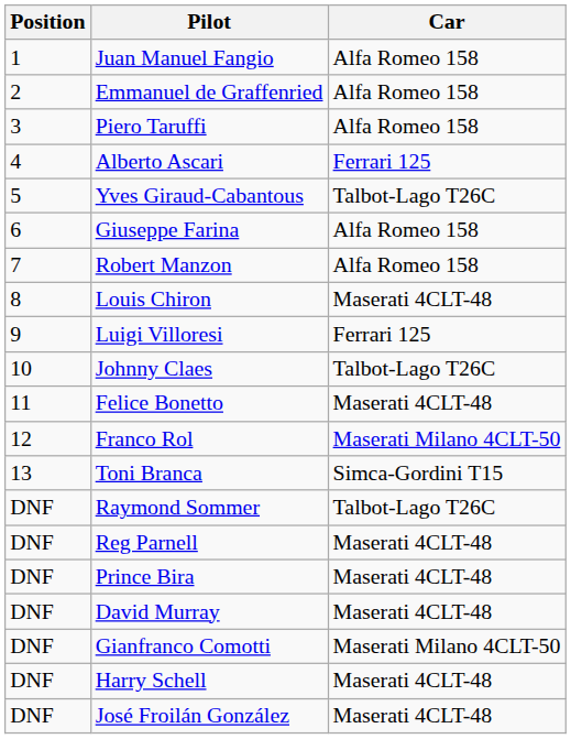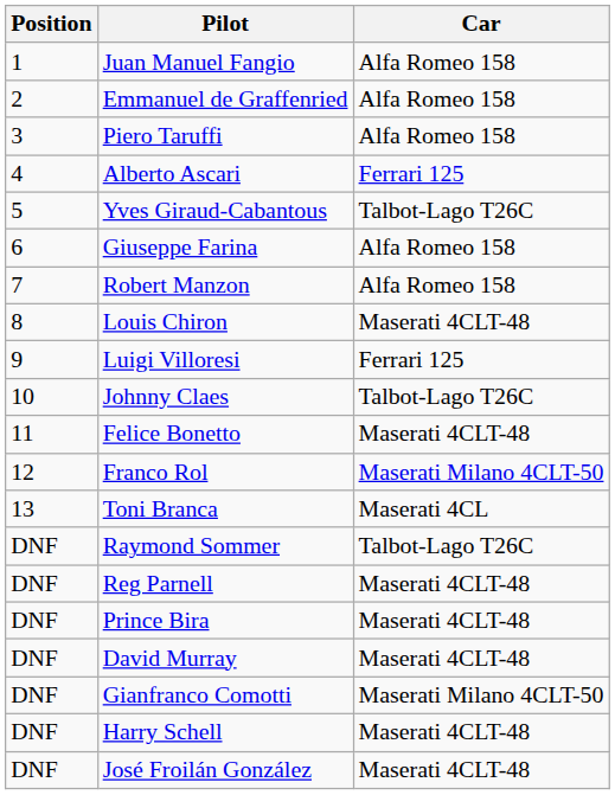 <table class="wikitable">
 <tr>
 <th>Position</th>
 <th>Pilot</th>
 <th>Car</th>
 </tr>
 <tr>
 <td>1</td>
 <td> <a href='#'>Juan Manuel Fangio</a></td>
 <td>Alfa Romeo 158</td>
 </tr>
 <tr>
 <td>2</td>
 <td> <a href='#'>Emmanuel de Graffenried</a></td>
 <td>Alfa Romeo 158</td>
 </tr>
 <tr>
 <td>3</td>
 <td> <a href='#'>Piero Taruffi</a></td>
 <td>Alfa Romeo 158</td>
 </tr>
 <tr>
 <td>4</td>
 <td> <a href='#'>Alberto Ascari</a></td>
 <td><a href='#'>Ferrari 125</a></td>
 </tr>
 <tr>
 <td>5</td>
 <td> <a href='#'>Yves Giraud-Cabantous</a></td>
 <td>Talbot-Lago T26C</td>
 </tr>
 <tr>
 <td>6</td>
 <td> <a href='#'>Giuseppe Farina</a></td>
 <td>Alfa Romeo 158</td>
 </tr>
 <tr>
 <td>7</td>
 <td> <a href='#'>Robert Manzon</a></td>
 <td>Alfa Romeo 158</td>
 </tr>
 <tr>
 <td>8</td>
 <td> <a href='#'>Louis Chiron</a></td>
 <td>Maserati 4CLT-48</td>
 </tr>
 <tr>
 <td>9</td>
 <td> <a href='#'>Luigi Villoresi</a></td>
 <td>Ferrari 125</td>
 </tr>
 <tr>
 <td>10</td>
 <td> <a href='#'>Johnny Claes</a></td>
 <td>Talbot-Lago T26C</td>
 </tr>
 <tr>
 <td>11</td>
 <td> <a href='#'>Felice Bonetto</a></td>
 <td>Maserati 4CLT-48</td>
 </tr>
 <tr>
 <td>12</td>
 <td> <a href='#'>Franco Rol</a></td>
 <td><a href='#'>Maserati Milano 4CLT-50</a></td>
 </tr>
 <tr>
 <td>13</td>
 <td> <a href='#'>Toni Branca</a></td>
-<td>Simca-Gordini T15</td>
+<td>Maserati 4CL</td>
 </tr>
 <tr>
 <td>DNF</td>
 <td> <a href='#'>Raymond Sommer</a></td>
 <td>Talbot-Lago T26C</td>
 </tr>
 <tr>
 <td>DNF</td>
 <td> <a href='#'>Reg Parnell</a></td>
 <td>Maserati 4CLT-48</td>
 </tr>
 <tr>
 <td>DNF</td>
 <td> <a href='#'>Prince Bira</a></td>
 <td>Maserati 4CLT-48</td>
 </tr>
 <tr>
 <td>DNF</td>
 <td> <a href='#'>David Murray</a></td>
 <td>Maserati 4CLT-48</td>
 </tr>
 <tr>
 <td>DNF</td>
 <td> <a href='#'>Gianfranco Comotti</a></td>
 <td>Maserati Milano 4CLT-50</td>
 </tr>
 <tr>
 <td>DNF</td>
 <td> <a href='#'>Harry Schell</a></td>
 <td>Maserati 4CLT-48</td>
 </tr>
 <tr>
 <td>DNF</td>
 <td> <a href='#'>José Froilán González</a></td>
 <td>Maserati 4CLT-48</td>
 </tr>
 </table>
